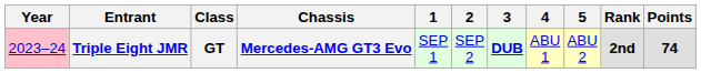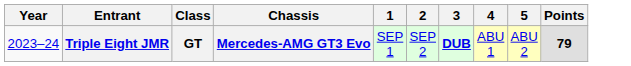 <table class="wikitable" style="text-align:center; font-size:90%">
 <tr>
 <th>Year</th>
 <th>Entrant</th>
 <th>Class</th>
 <th>Chassis</th>
 <th>1</th>
 <th>2</th>
 <th>3</th>
 <th>4</th>
 <th>5</th>
-<th>Rank</th>
 <th>Points</th>
 </tr>
 <tr>
-<td style="background: pink;"><a href='#'>2023–24</a></td>
+<td><a href='#'>2023–24</a></td>
 <th><a href='#'>Triple Eight JMR</a></th>
 <th>GT</th>
 <th><a href='#'>Mercedes-AMG GT3 Evo</a></th>
 <td style="background:#DFFFDF;"><a href='#'>SEP<br>1</a><br></td>
 <td style="background:#DFFFDF;"><a href='#'>SEP<br>2</a><br></td>
 <td style="background:#DFFFDF;"><strong><a href='#'>DUB</a><br></strong></td>
 <td style="background:#FFFFBF;"><a href='#'>ABU<br>1</a><br></td>
 <td style="background:#FFFFBF;"><a href='#'>ABU<br>2</a><br></td>
-<th style="background:#DFDFDF;">2nd</th>
-<th style="background:#DFDFDF;">74</th>
+<th style="background:#DFDFDF;">79</th>
 </tr>
 </table>
